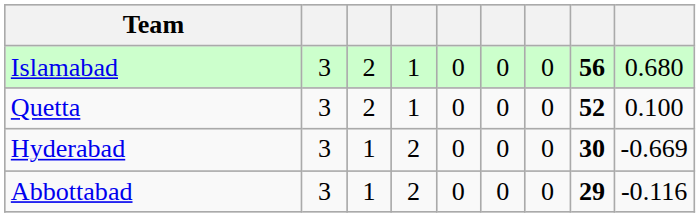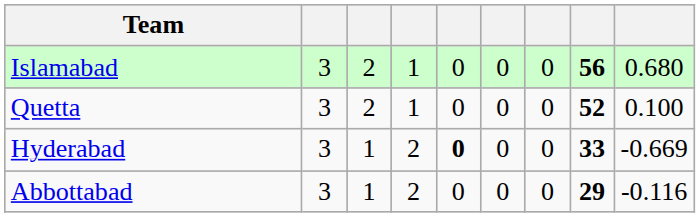 <table class="wikitable" style="text-align:center;">
 <tr>
 <th width=175>Team</th>
 <th width="20"></th>
 <th width="20"></th>
 <th width="20"></th>
 <th width="20"></th>
 <th width="20"></th>
 <th width="20"></th>
 <th width="20"></th>
 <th width="40"></th>
 </tr>
 <tr style="background:#cfc;">
 <td style="text-align:left;"><a href='#'>Islamabad</a></td>
 <td>3</td>
 <td>2</td>
 <td>1</td>
 <td>0</td>
 <td>0</td>
 <td>0</td>
 <td><strong>56</strong></td>
 <td>0.680</td>
 </tr>
 <tr>
 <td style="text-align:left;"><a href='#'>Quetta</a></td>
 <td>3</td>
 <td>2</td>
 <td>1</td>
 <td>0</td>
 <td>0</td>
 <td>0</td>
 <td><strong>52</strong></td>
 <td>0.100</td>
 </tr>
 <tr>
 <td style="text-align:left;"><a href='#'>Hyderabad</a></td>
 <td>3</td>
 <td>1</td>
 <td>2</td>
+<td><strong>0</strong></td>
 <td>0</td>
 <td>0</td>
-<td>0</td>
-<td><strong>30</strong></td>
+<td><strong>33</strong></td>
 <td>-0.669</td>
 </tr>
 <tr>
 <td style="text-align:left;"><a href='#'>Abbottabad</a></td>
 <td>3</td>
 <td>1</td>
 <td>2</td>
 <td>0</td>
 <td>0</td>
 <td>0</td>
 <td><strong>29</strong></td>
 <td>-0.116</td>
 </tr>
 </table>
